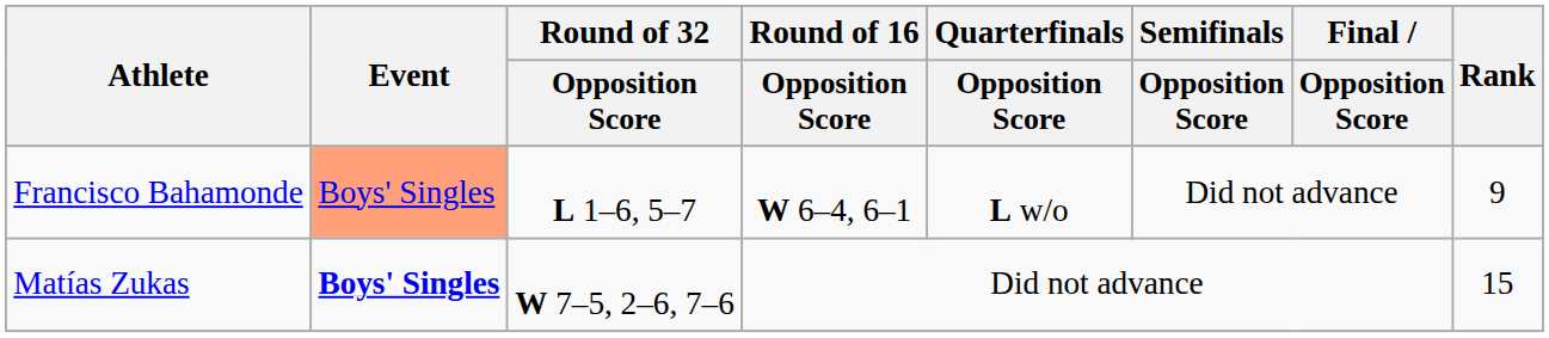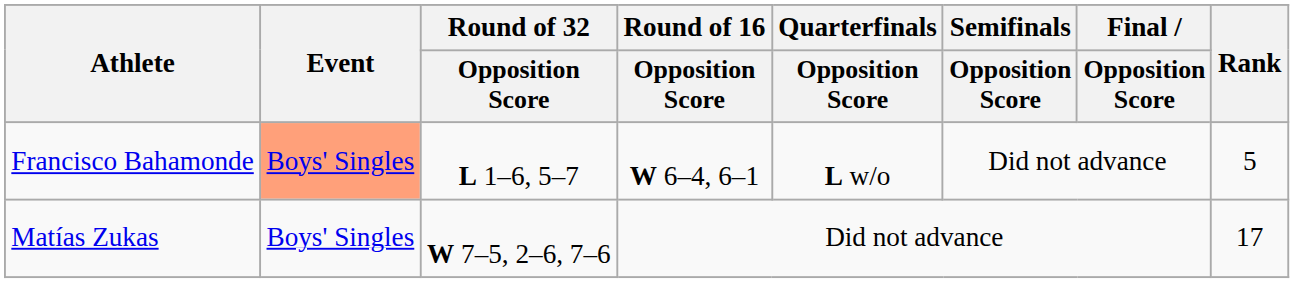 <table class=wikitable style="font-size:90%">
 <tr>
 <th rowspan="2">Athlete</th>
 <th rowspan="2">Event</th>
 <th>Round of 32</th>
 <th>Round of 16</th>
 <th>Quarterfinals</th>
 <th>Semifinals</th>
 <th>Final / </th>
 <th rowspan=2>Rank</th>
 </tr>
 <tr style="font-size:95%">
 <th>Opposition<br>Score</th>
 <th>Opposition<br>Score</th>
 <th>Opposition<br>Score</th>
 <th>Opposition<br>Score</th>
 <th>Opposition<br>Score</th>
 </tr>
 <tr align=center>
 <td align=left><a href='#'>Francisco Bahamonde</a></td>
 <td align=left style="background: lightsalmon;"><a href='#'>Boys' Singles</a></td>
 <td><br><strong>L</strong> 1–6, 5–7</td>
 <td><br><strong>W</strong> 6–4, 6–1</td>
 <td><br><strong>L</strong> w/o</td>
 <td colspan=2>Did not advance</td>
-<td>9</td>
+<td>5</td>
 </tr>
 <tr align=center>
 <td align=left><a href='#'>Matías Zukas</a></td>
-<td align=left><strong><a href='#'>Boys' Singles</a></strong></td>
+<td align=left><a href='#'>Boys' Singles</a></td>
 <td><br><strong>W</strong> 7–5, 2–6, 7–6</td>
 <td colspan=4>Did not advance</td>
-<td>15</td>
+<td>17</td>
 </tr>
 </table>
